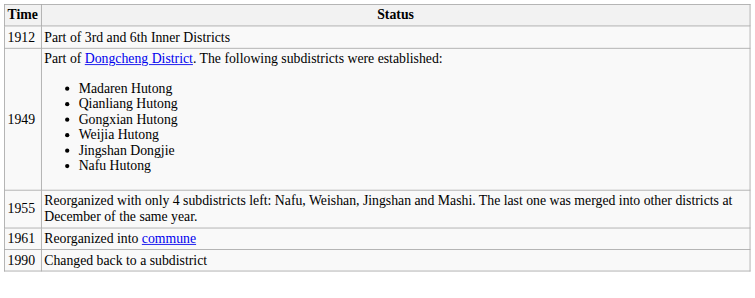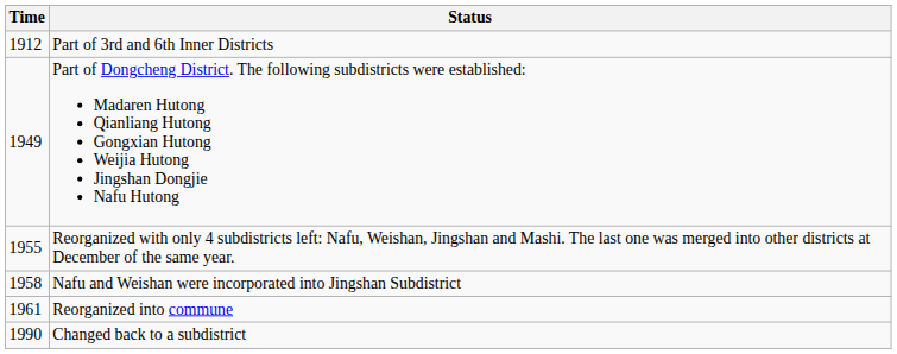 <table class="wikitable">
 <tr>
 <th>Time</th>
 <th>Status</th>
 </tr>
 <tr>
 <td>1912</td>
 <td>Part of 3rd and 6th Inner Districts</td>
 </tr>
 <tr>
 <td>1949</td>
 <td>Part of <a href='#'>Dongcheng District</a>. The following subdistricts were established:<br><ul><li>Madaren Hutong</li><li>Qianliang Hutong</li><li>Gongxian Hutong</li><li>Weijia Hutong</li><li>Jingshan Dongjie</li><li>Nafu Hutong</li></ul></td>
 </tr>
 <tr>
 <td>1955</td>
 <td>Reorganized with only 4 subdistricts left: Nafu, Weishan, Jingshan and Mashi. The last one was merged into other districts at December of the same year.</td>
 </tr>
 <tr>
+<td>1958</td>
+<td>Nafu and Weishan were incorporated into Jingshan Subdistrict</td>
+</tr>
+<tr>
 <td>1961</td>
 <td>Reorganized into <a href='#'>commune</a></td>
 </tr>
 <tr>
 <td>1990</td>
 <td>Changed back to a subdistrict</td>
 </tr>
 </table>
